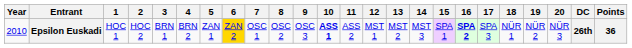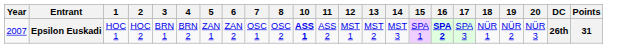 <table class="wikitable" style="text-align:center; font-size:85%">
 <tr>
 <th>Year</th>
 <th>Entrant</th>
 <th>1</th>
 <th>2</th>
 <th>3</th>
 <th>4</th>
 <th>5</th>
 <th>6</th>
 <th>7</th>
 <th>8</th>
-<th>9</th>
 <th>10</th>
 <th>11</th>
 <th>12</th>
 <th>13</th>
 <th>14</th>
 <th>15</th>
 <th>16</th>
 <th>17</th>
 <th>18</th>
 <th>19</th>
 <th>20</th>
 <th>DC</th>
 <th>Points</th>
 </tr>
 <tr>
-<td><a href='#'>2010</a></td>
+<td><a href='#'>2007</a></td>
 <th>Epsilon Euskadi</th>
 <td><a href='#'>HOC<br>1</a></td>
 <td><a href='#'>HOC<br>2</a></td>
 <td><a href='#'>BRN<br>1</a></td>
 <td><a href='#'>BRN<br>2</a></td>
 <td><a href='#'>ZAN<br>1</a></td>
-<td style="background: gold;"><a href='#'>ZAN<br>2</a></td>
+<td><a href='#'>ZAN<br>2</a></td>
 <td><a href='#'>OSC<br>1</a></td>
 <td><a href='#'>OSC<br>2</a></td>
-<td><a href='#'>OSC<br>3</a></td>
 <td><strong><a href='#'>ASS<br>1</a></strong></td>
 <td><a href='#'>ASS<br>2</a></td>
 <td><a href='#'>MST<br>1</a></td>
 <td><a href='#'>MST<br>2</a></td>
 <td><a href='#'>MST<br>3</a></td>
 <td style="background:#efcfff;"><a href='#'>SPA<br>1</a><br></td>
 <td style="background:#dfffdf;"><strong><a href='#'>SPA<br>2</a></strong><br></td>
 <td style="background:#dfffdf;"><a href='#'>SPA<br>3</a><br></td>
 <td><a href='#'>NÜR<br>1</a></td>
 <td><a href='#'>NÜR<br>2</a></td>
 <td><a href='#'>NÜR<br>3</a></td>
 <th>26th</th>
-<th>36</th>
+<th>31</th>
 </tr>
 </table>
